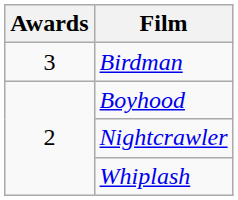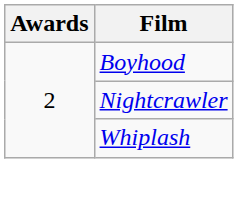 <table class="wikitable">
 <tr>
 <th>Awards</th>
 <th>Film</th>
-</tr>
-<tr>
-<td style="text-align:center;">3</td>
-<td><em><a href='#'>Birdman</a></em></td>
 </tr>
 <tr>
 <td rowspan="3" style="text-align:center;">2</td>
 <td><em><a href='#'>Boyhood</a></em></td>
 </tr>
 <tr>
 <td><em><a href='#'>Nightcrawler</a></em></td>
 </tr>
 <tr>
 <td><em><a href='#'>Whiplash</a></em></td>
 </tr>
 </table>
